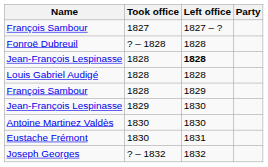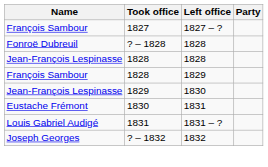 <table class="wikitable">
 <tr>
 <th>Name</th>
 <th>Took office</th>
 <th>Left office</th>
 <th>Party</th>
 </tr>
 <tr>
 <td><a href='#'>François Sambour</a></td>
 <td>1827</td>
 <td>1827 – ?</td>
 <td></td>
 </tr>
 <tr>
 <td><a href='#'>Fonroë Dubreuil</a></td>
 <td>? – 1828</td>
 <td>1828</td>
 <td></td>
 </tr>
 <tr>
 <td><a href='#'>Jean-François Lespinasse</a></td>
 <td>1828</td>
-<td><strong>1828</strong></td>
-<td></td>
-</tr>
-<tr>
-<td><a href='#'>Louis Gabriel Audigé</a></td>
-<td>1828</td>
 <td>1828</td>
 <td></td>
 </tr>
 <tr>
 <td><a href='#'>François Sambour</a></td>
 <td>1828</td>
 <td>1829</td>
 <td></td>
 </tr>
 <tr>
 <td><a href='#'>Jean-François Lespinasse</a></td>
 <td>1829</td>
 <td>1830</td>
 <td></td>
 </tr>
 <tr>
-<td><a href='#'>Antoine Martinez Valdès</a></td>
+<td><a href='#'>Eustache Frémont</a></td>
 <td>1830</td>
-<td>1830</td>
+<td>1831</td>
 <td></td>
 </tr>
 <tr>
-<td><a href='#'>Eustache Frémont</a></td>
-<td>1830</td>
+<td><a href='#'>Louis Gabriel Audigé</a></td>
 <td>1831</td>
+<td>1831 – ?</td>
 <td></td>
 </tr>
 <tr>
 <td><a href='#'>Joseph Georges</a></td>
 <td>? – 1832</td>
 <td>1832</td>
 <td></td>
 </tr>
 </table>
